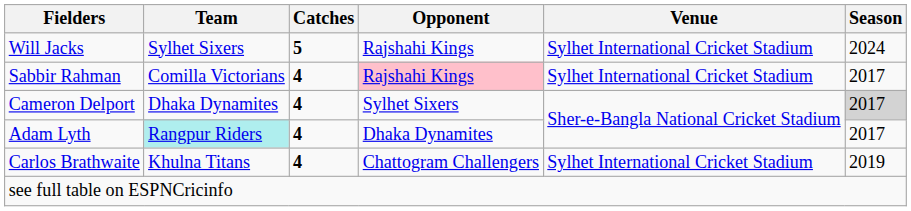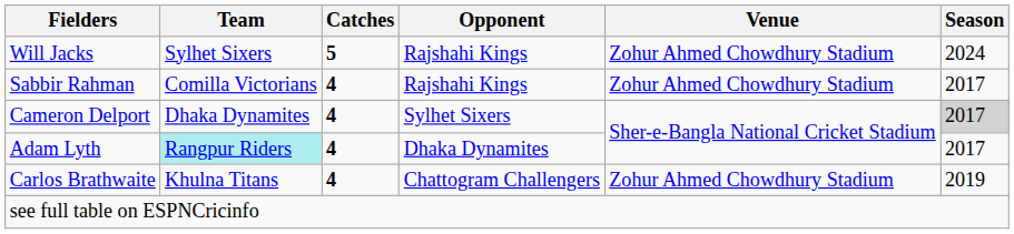 <table class="wikitable">
 <tr>
 <th>Fielders</th>
 <th>Team</th>
 <th>Catches</th>
 <th>Opponent</th>
 <th>Venue</th>
 <th>Season</th>
 </tr>
 <tr>
 <td><a href='#'>Will Jacks</a></td>
 <td><a href='#'>Sylhet Sixers</a></td>
 <td><strong>5</strong></td>
 <td><a href='#'>Rajshahi Kings</a></td>
-<td><a href='#'>Sylhet International Cricket Stadium</a></td>
+<td><a href='#'>Zohur Ahmed Chowdhury Stadium</a></td>
 <td>2024</td>
 </tr>
 <tr>
 <td><a href='#'>Sabbir Rahman</a></td>
 <td><a href='#'>Comilla Victorians</a></td>
 <td><strong>4</strong></td>
-<td style="background: pink;"><a href='#'>Rajshahi Kings</a></td>
-<td><a href='#'>Sylhet International Cricket Stadium</a></td>
+<td><a href='#'>Rajshahi Kings</a></td>
+<td><a href='#'>Zohur Ahmed Chowdhury Stadium</a></td>
 <td>2017</td>
 </tr>
 <tr>
 <td><a href='#'>Cameron Delport</a></td>
 <td><a href='#'>Dhaka Dynamites</a></td>
 <td><strong>4</strong></td>
 <td><a href='#'>Sylhet Sixers</a></td>
 <td rowspan=2><a href='#'>Sher-e-Bangla National Cricket Stadium</a></td>
 <td style="background: lightgrey;">2017</td>
 </tr>
 <tr>
 <td><a href='#'>Adam Lyth</a></td>
 <td style="background: paleturquoise;"><a href='#'>Rangpur Riders</a></td>
 <td><strong>4</strong></td>
 <td><a href='#'>Dhaka Dynamites</a></td>
 <td>2017</td>
 </tr>
 <tr>
 <td><a href='#'>Carlos Brathwaite</a></td>
 <td><a href='#'>Khulna Titans</a></td>
 <td><strong>4</strong></td>
 <td><a href='#'>Chattogram Challengers</a></td>
-<td><a href='#'>Sylhet International Cricket Stadium</a></td>
+<td><a href='#'>Zohur Ahmed Chowdhury Stadium</a></td>
 <td>2019</td>
 </tr>
 <tr>
 <td colspan=10>see full table on ESPNCricinfo</td>
 </tr>
 </table>
